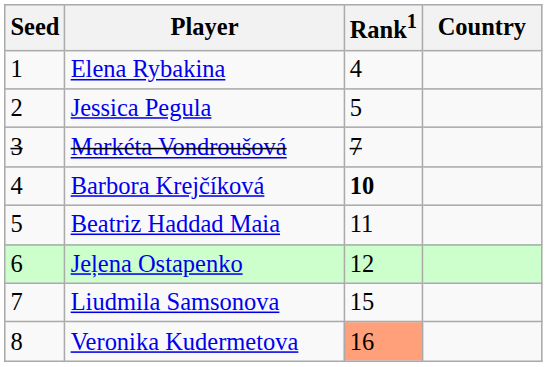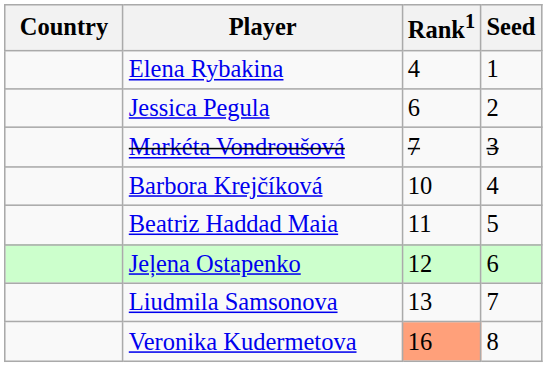 <table class="sortable wikitable">
 <tr>
-<th>Seed</th>
+<th width=70>Country</th>
 <th width=175>Player</th>
 <th>Rank<sup>1</sup></th>
-<th width=70>Country</th>
+<th>Seed</th>
 </tr>
 <tr>
-<td>1</td>
+<td></td>
 <td><a href='#'>Elena Rybakina</a></td>
 <td>4</td>
-<td></td>
+<td>1</td>
 </tr>
 <tr>
+<td></td>
+<td><a href='#'>Jessica Pegula</a></td>
+<td>6</td>
 <td>2</td>
-<td><a href='#'>Jessica Pegula</a></td>
-<td>5</td>
-<td></td>
 </tr>
 <tr>
-<td><s>3</s></td>
+<td><s></s></td>
 <td><s><a href='#'>Markéta Vondroušová</a></s></td>
 <td><s>7</s></td>
-<td><s></s></td>
+<td><s>3</s></td>
 </tr>
 <tr>
+<td></td>
+<td><a href='#'>Barbora Krejčíková</a></td>
+<td>10</td>
 <td>4</td>
-<td><a href='#'>Barbora Krejčíková</a></td>
-<td><strong>10</strong></td>
-<td></td>
 </tr>
 <tr>
-<td>5</td>
+<td></td>
 <td><a href='#'>Beatriz Haddad Maia</a></td>
 <td>11</td>
-<td></td>
+<td>5</td>
 </tr>
 <tr style="background:#cfc;">
-<td>6</td>
+<td></td>
 <td><a href='#'>Jeļena Ostapenko</a></td>
 <td>12</td>
-<td></td>
+<td>6</td>
 </tr>
 <tr>
+<td></td>
+<td><a href='#'>Liudmila Samsonova</a></td>
+<td>13</td>
 <td>7</td>
-<td><a href='#'>Liudmila Samsonova</a></td>
-<td>15</td>
-<td></td>
 </tr>
 <tr>
-<td>8</td>
+<td></td>
 <td><a href='#'>Veronika Kudermetova</a></td>
 <td style="background: lightsalmon;">16</td>
-<td></td>
+<td>8</td>
 </tr>
 </table>
